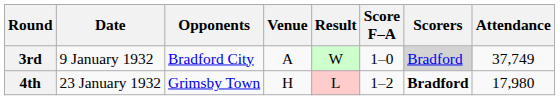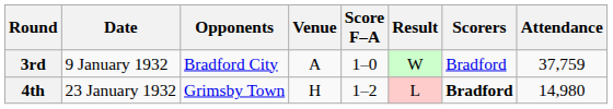 <table class="wikitable plainrowheaders" style="text-align:center">
 <tr>
 <th scope="col">Round</th>
 <th scope="col">Date</th>
 <th scope="col">Opponents</th>
 <th scope="col">Venue</th>
+<th scope="col">Score<br>F–A</th>
 <th scope="col">Result</th>
-<th scope="col">Score<br>F–A</th>
 <th scope="col">Scorers</th>
 <th scope="col">Attendance</th>
 </tr>
 <tr>
 <th scope="row">3rd</th>
 <td align="left">9 January 1932</td>
 <td align="left"><a href='#'>Bradford City</a></td>
 <td>A</td>
+<td>1–0</td>
 <td style=background:#cfc>W</td>
-<td>1–0</td>
-<td align="left" style="background: lightgrey;"><a href='#'>Bradford</a></td>
-<td>37,749</td>
+<td align="left"><a href='#'>Bradford</a></td>
+<td>37,759</td>
 </tr>
 <tr>
 <th scope="row">4th</th>
 <td align="left">23 January 1932</td>
 <td align="left"><a href='#'>Grimsby Town</a></td>
 <td>H</td>
+<td>1–2</td>
 <td style=background:#fcc>L</td>
-<td>1–2</td>
 <td align="left"><strong>Bradford</strong></td>
-<td>17,980</td>
+<td>14,980</td>
 </tr>
 </table>
